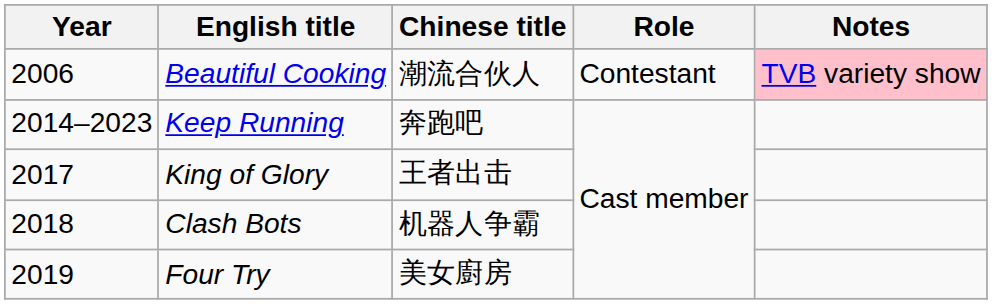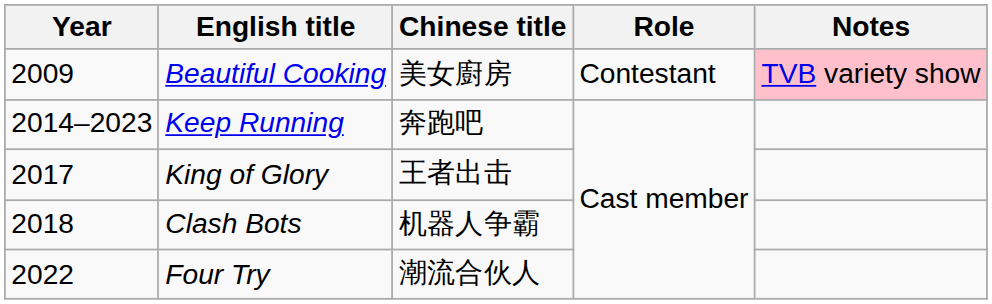 <table class="wikitable sortable">
 <tr>
 <th>Year</th>
 <th>English title</th>
 <th>Chinese title</th>
 <th>Role</th>
 <th>Notes</th>
 </tr>
 <tr>
-<td>2006</td>
+<td>2009</td>
 <td><em><a href='#'>Beautiful Cooking</a></em></td>
-<td>潮流合伙人</td>
+<td>美女廚房</td>
 <td>Contestant</td>
 <td style="background: pink;"><a href='#'>TVB</a> variety show</td>
 </tr>
 <tr>
 <td>2014–2023</td>
 <td><em><a href='#'>Keep Running</a></em></td>
 <td>奔跑吧</td>
 <td rowspan=4>Cast member</td>
 <td></td>
 </tr>
 <tr>
 <td>2017</td>
 <td><em>King of Glory</em></td>
 <td>王者出击</td>
 <td></td>
 </tr>
 <tr>
 <td>2018</td>
 <td><em>Clash Bots</em></td>
 <td>机器人争霸</td>
 <td></td>
 </tr>
 <tr>
-<td>2019</td>
+<td>2022</td>
 <td><em>Four Try</em></td>
-<td>美女廚房</td>
+<td>潮流合伙人</td>
 <td></td>
 </tr>
 </table>
